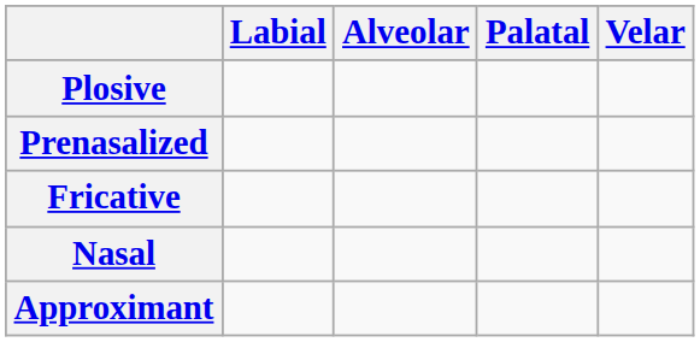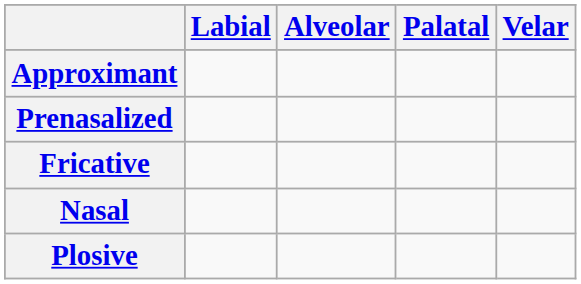 <table class="wikitable">
 <tr>
 <th></th>
 <th><a href='#'>Labial</a></th>
 <th><a href='#'>Alveolar</a></th>
 <th><a href='#'>Palatal</a></th>
 <th><a href='#'>Velar</a></th>
 </tr>
 <tr>
-<th><a href='#'>Plosive</a></th>
-<td> </td>
-<td> </td>
+<th><a href='#'>Approximant</a></th>
 <td></td>
-<td> </td>
+<td></td>
+<td></td>
+<td></td>
 </tr>
 <tr>
 <th><a href='#'>Prenasalized</a></th>
 <td></td>
 <td></td>
 <td></td>
 <td></td>
 </tr>
 <tr>
 <th><a href='#'>Fricative</a></th>
 <td></td>
 <td></td>
 <td></td>
 <td></td>
 </tr>
 <tr>
 <th><a href='#'>Nasal</a></th>
 <td></td>
 <td></td>
 <td></td>
 <td></td>
 </tr>
 <tr>
-<th><a href='#'>Approximant</a></th>
+<th><a href='#'>Plosive</a></th>
+<td> </td>
+<td> </td>
 <td></td>
-<td></td>
-<td></td>
-<td></td>
+<td> </td>
 </tr>
 </table>
